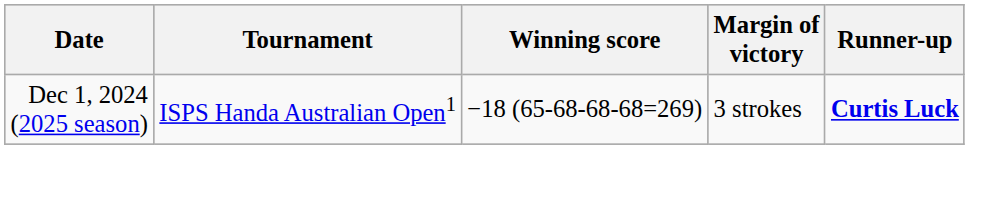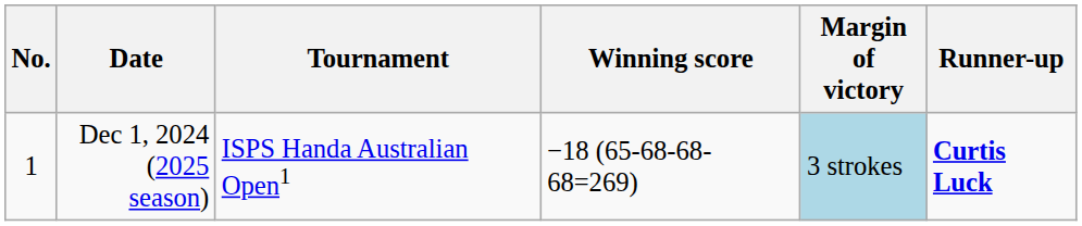 <table class="wikitable" style="font-size:95%;">
 <tr>
+<th>No.</th>
 <th>Date</th>
 <th>Tournament</th>
 <th>Winning score</th>
 <th>Margin of<br>victory</th>
 <th>Runner-up</th>
 </tr>
 <tr>
+<td align=center>1</td>
 <td align=right>Dec 1, 2024<br>(<a href='#'>2025 season</a>)</td>
 <td><a href='#'>ISPS Handa Australian Open</a><sup>1</sup></td>
 <td>−18 (65-68-68-68=269)</td>
-<td>3 strokes</td>
+<td style="background: lightblue;">3 strokes</td>
 <td><strong> <a href='#'>Curtis Luck</a></strong></td>
 </tr>
 </table>
